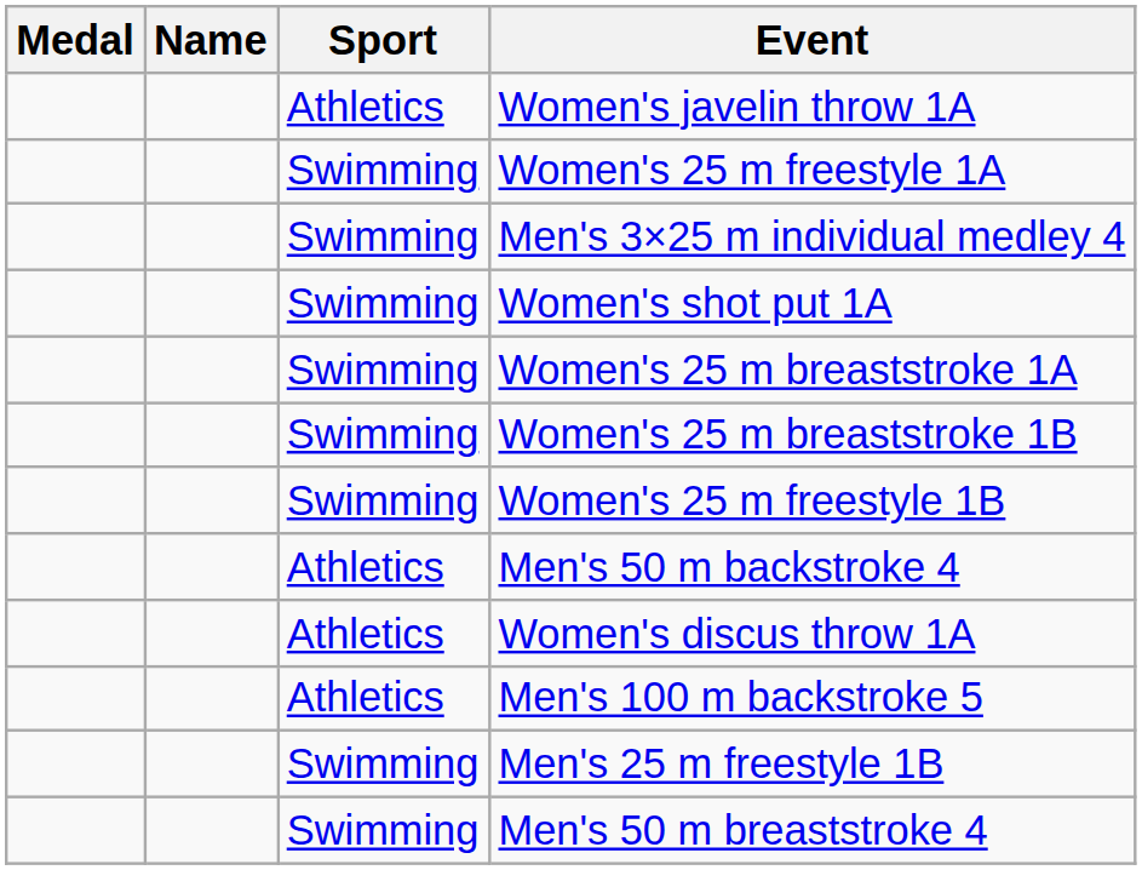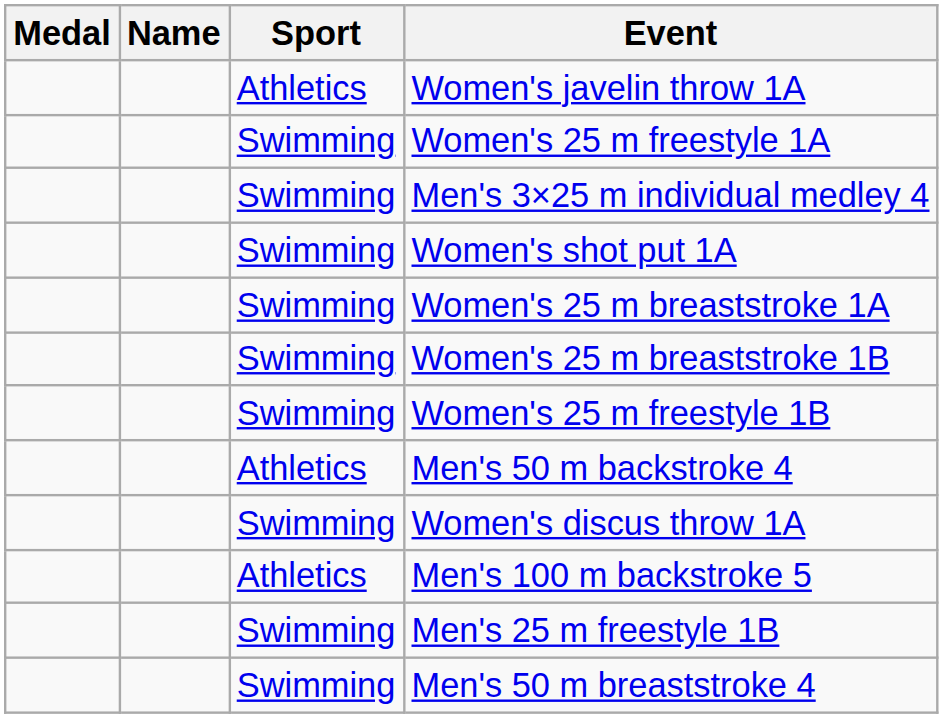 <table class="wikitable sortable" style="font-size:90%">
 <tr>
 <th>Medal</th>
 <th>Name</th>
 <th>Sport</th>
 <th>Event</th>
 </tr>
 <tr>
 <td></td>
 <td></td>
 <td><a href='#'>Athletics</a></td>
 <td><a href='#'>Women's javelin throw 1A</a></td>
 </tr>
 <tr>
 <td></td>
 <td></td>
 <td><a href='#'>Swimming</a></td>
 <td><a href='#'>Women's 25 m freestyle 1A</a></td>
 </tr>
 <tr>
 <td></td>
 <td></td>
 <td><a href='#'>Swimming</a></td>
 <td><a href='#'>Men's 3×25 m individual medley 4</a></td>
 </tr>
 <tr>
 <td></td>
 <td></td>
 <td><a href='#'>Swimming</a></td>
 <td><a href='#'>Women's shot put 1A</a></td>
 </tr>
 <tr>
 <td></td>
 <td></td>
 <td><a href='#'>Swimming</a></td>
 <td><a href='#'>Women's 25 m breaststroke 1A</a></td>
 </tr>
 <tr>
 <td></td>
 <td></td>
 <td><a href='#'>Swimming</a></td>
 <td><a href='#'>Women's 25 m breaststroke 1B</a></td>
 </tr>
 <tr>
 <td></td>
 <td></td>
 <td><a href='#'>Swimming</a></td>
 <td><a href='#'>Women's 25 m freestyle 1B</a></td>
 </tr>
 <tr>
 <td></td>
 <td></td>
 <td><a href='#'>Athletics</a></td>
 <td><a href='#'>Men's 50 m backstroke 4</a></td>
 </tr>
 <tr>
 <td></td>
 <td></td>
-<td><a href='#'>Athletics</a></td>
+<td><a href='#'>Swimming</a></td>
 <td><a href='#'>Women's discus throw 1A</a></td>
 </tr>
 <tr>
 <td></td>
 <td></td>
 <td><a href='#'>Athletics</a></td>
 <td><a href='#'>Men's 100 m backstroke 5</a></td>
 </tr>
 <tr>
 <td></td>
 <td></td>
 <td><a href='#'>Swimming</a></td>
 <td><a href='#'>Men's 25 m freestyle 1B</a></td>
 </tr>
 <tr>
 <td></td>
 <td></td>
 <td><a href='#'>Swimming</a></td>
 <td><a href='#'>Men's 50 m breaststroke 4</a></td>
 </tr>
 </table>
